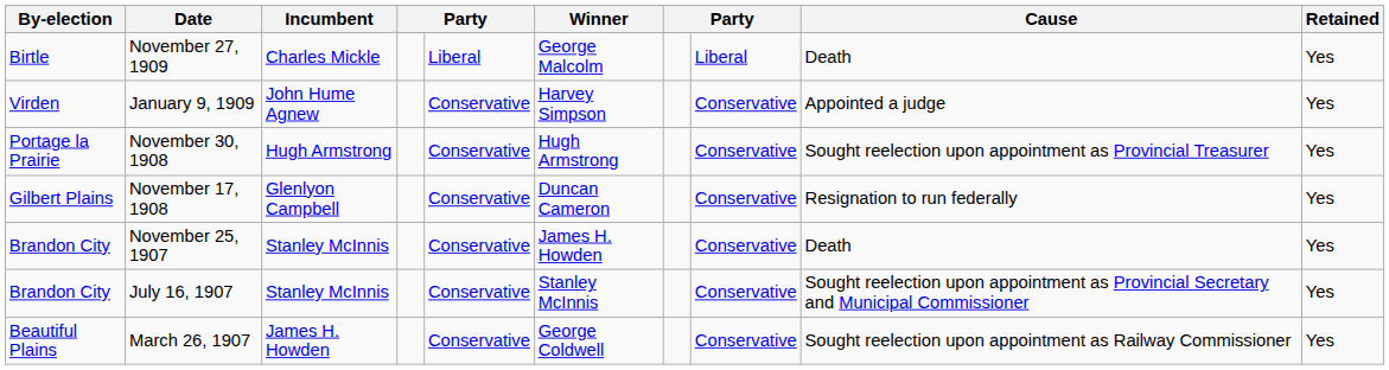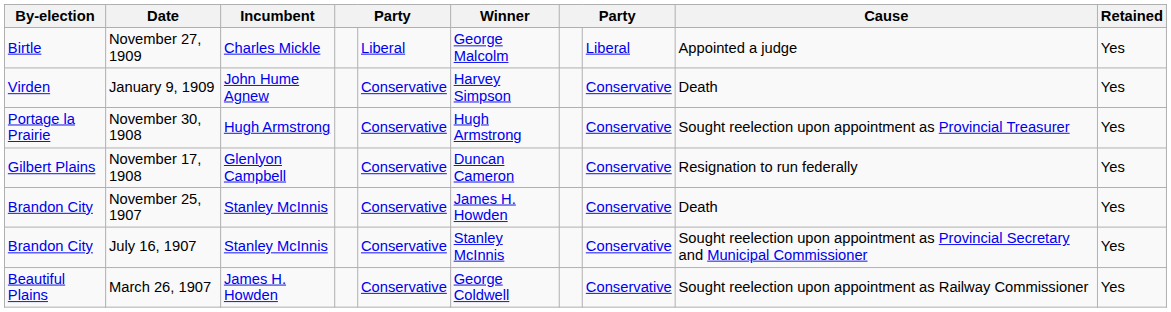 <table class="wikitable" style="width:100%">
 <tr>
 <th>By-election</th>
 <th>Date</th>
 <th>Incumbent</th>
 <th colspan="2">Party</th>
 <th>Winner</th>
 <th colspan="2">Party</th>
 <th>Cause</th>
 <th>Retained</th>
 </tr>
 <tr>
 <td><a href='#'>Birtle</a></td>
 <td>November 27, 1909</td>
 <td><a href='#'>Charles Mickle</a></td>
 <td>    </td>
 <td><a href='#'>Liberal</a></td>
 <td><a href='#'>George Malcolm</a></td>
 <td>    </td>
 <td><a href='#'>Liberal</a></td>
-<td>Death</td>
+<td>Appointed a judge</td>
 <td>Yes</td>
 </tr>
 <tr>
 <td><a href='#'>Virden</a></td>
 <td>January 9, 1909</td>
 <td><a href='#'>John Hume Agnew</a></td>
 <td>    </td>
 <td><a href='#'>Conservative</a></td>
 <td><a href='#'>Harvey Simpson</a></td>
 <td>    </td>
 <td><a href='#'>Conservative</a></td>
-<td>Appointed a judge</td>
+<td>Death</td>
 <td>Yes</td>
 </tr>
 <tr>
 <td><a href='#'>Portage la Prairie</a></td>
 <td>November 30, 1908</td>
 <td><a href='#'>Hugh Armstrong</a></td>
 <td>    </td>
 <td><a href='#'>Conservative</a></td>
 <td><a href='#'>Hugh Armstrong</a></td>
 <td>    </td>
 <td><a href='#'>Conservative</a></td>
 <td>Sought reelection upon appointment as <a href='#'>Provincial Treasurer</a></td>
 <td>Yes</td>
 </tr>
 <tr>
 <td><a href='#'>Gilbert Plains</a></td>
 <td>November 17, 1908</td>
 <td><a href='#'>Glenlyon Campbell</a></td>
 <td>    </td>
 <td><a href='#'>Conservative</a></td>
 <td><a href='#'>Duncan Cameron</a></td>
 <td>    </td>
 <td><a href='#'>Conservative</a></td>
 <td>Resignation to run federally</td>
 <td>Yes</td>
 </tr>
 <tr>
 <td><a href='#'>Brandon City</a></td>
 <td>November 25, 1907</td>
 <td><a href='#'>Stanley McInnis</a></td>
 <td>    </td>
 <td><a href='#'>Conservative</a></td>
 <td><a href='#'>James H. Howden</a></td>
 <td>    </td>
 <td><a href='#'>Conservative</a></td>
 <td>Death</td>
 <td>Yes</td>
 </tr>
 <tr>
 <td><a href='#'>Brandon City</a></td>
 <td>July 16, 1907</td>
 <td><a href='#'>Stanley McInnis</a></td>
 <td>    </td>
 <td><a href='#'>Conservative</a></td>
 <td><a href='#'>Stanley McInnis</a></td>
 <td>    </td>
 <td><a href='#'>Conservative</a></td>
 <td>Sought reelection upon appointment as <a href='#'>Provincial Secretary</a> and <a href='#'>Municipal Commissioner</a></td>
 <td>Yes</td>
 </tr>
 <tr>
 <td><a href='#'>Beautiful Plains</a></td>
 <td>March 26, 1907</td>
 <td><a href='#'>James H. Howden</a></td>
 <td>    </td>
 <td><a href='#'>Conservative</a></td>
 <td><a href='#'>George Coldwell</a></td>
 <td>    </td>
 <td><a href='#'>Conservative</a></td>
 <td>Sought reelection upon appointment as Railway Commissioner</td>
 <td>Yes</td>
 </tr>
 </table>
